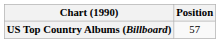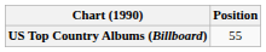 <table class="wikitable plainrowheaders" style="text-align:center">
 <tr>
 <th scope="col">Chart (1990)</th>
 <th scope="col">Position</th>
 </tr>
 <tr>
 <th scope="row">US Top Country Albums (<em>Billboard</em>)</th>
-<td>57</td>
+<td>55</td>
 </tr>
 </table>
